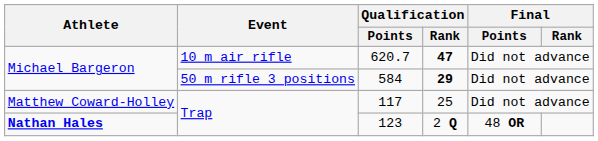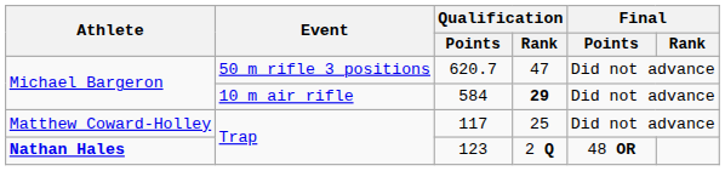 <table class=wikitable style=font-size:90%;text-align:center>
 <tr>
 <th rowspan=2>Athlete</th>
 <th rowspan=2>Event</th>
 <th colspan=2>Qualification</th>
 <th colspan=2>Final</th>
 </tr>
 <tr style=font-size:95%>
 <th>Points</th>
 <th>Rank</th>
 <th>Points</th>
 <th>Rank</th>
 </tr>
 <tr align=center>
 <td align=left rowspan=2><a href='#'>Michael Bargeron</a></td>
-<td align=left><a href='#'>10 m air rifle</a></td>
+<td align=left><a href='#'>50 m rifle 3 positions</a></td>
 <td>620.7</td>
-<td><strong>47</strong></td>
+<td>47</td>
 <td colspan="2">Did not advance</td>
 </tr>
 <tr>
-<td align=left><a href='#'>50 m rifle 3 positions</a></td>
+<td align=left><a href='#'>10 m air rifle</a></td>
 <td>584</td>
 <td><strong>29</strong></td>
 <td colspan="2">Did not advance</td>
 </tr>
 <tr>
 <td align=left><a href='#'>Matthew Coward-Holley</a></td>
 <td rowspan="2" align="left"><a href='#'>Trap</a></td>
 <td>117</td>
 <td>25</td>
 <td colspan=2>Did not advance</td>
 </tr>
 <tr>
 <td align=left><strong><a href='#'>Nathan Hales</a></strong></td>
 <td>123</td>
 <td>2 <strong>Q</strong></td>
 <td>48 <strong>OR</strong></td>
 <td></td>
 </tr>
 </table>
